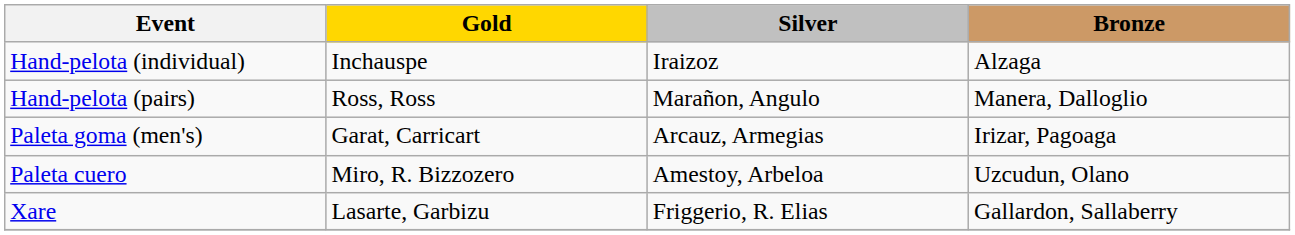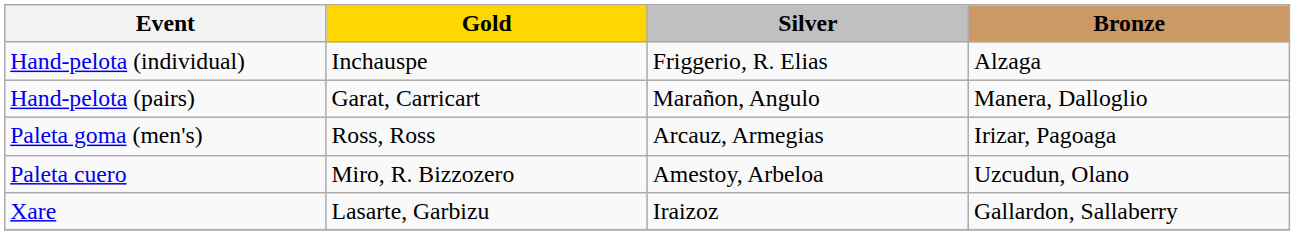 <table class="wikitable" style="max-width: 23cm; width: 100%">
 <tr>
 <th scope="col">Event</th>
 <th scope="col" style="background-color:gold; width:25%">Gold</th>
 <th scope="col" style="background-color:silver; width:25%; width:25%">Silver</th>
 <th scope="col" style="background-color:#cc9966; width:25%">Bronze</th>
 </tr>
 <tr>
 <td><a href='#'>Hand-pelota</a> (individual)</td>
 <td> Inchauspe</td>
-<td> Iraizoz</td>
+<td> Friggerio, R. Elias</td>
 <td> Alzaga</td>
 </tr>
 <tr>
 <td><a href='#'>Hand-pelota</a> (pairs)</td>
-<td> Ross, Ross</td>
+<td> Garat, Carricart</td>
 <td> Marañon, Angulo</td>
 <td> Manera, Dalloglio</td>
 </tr>
 <tr>
 <td><a href='#'>Paleta goma</a> (men's)</td>
-<td> Garat, Carricart</td>
+<td> Ross, Ross</td>
 <td> Arcauz, Armegias</td>
 <td> Irizar, Pagoaga</td>
 </tr>
 <tr>
 <td><a href='#'>Paleta cuero</a></td>
 <td> Miro, R. Bizzozero</td>
 <td> Amestoy, Arbeloa</td>
 <td> Uzcudun, Olano</td>
 </tr>
 <tr>
 <td><a href='#'>Xare</a></td>
 <td> Lasarte, Garbizu</td>
-<td> Friggerio, R. Elias</td>
+<td> Iraizoz</td>
 <td> Gallardon, Sallaberry</td>
 </tr>
 <tr>
 </tr>
 </table>
